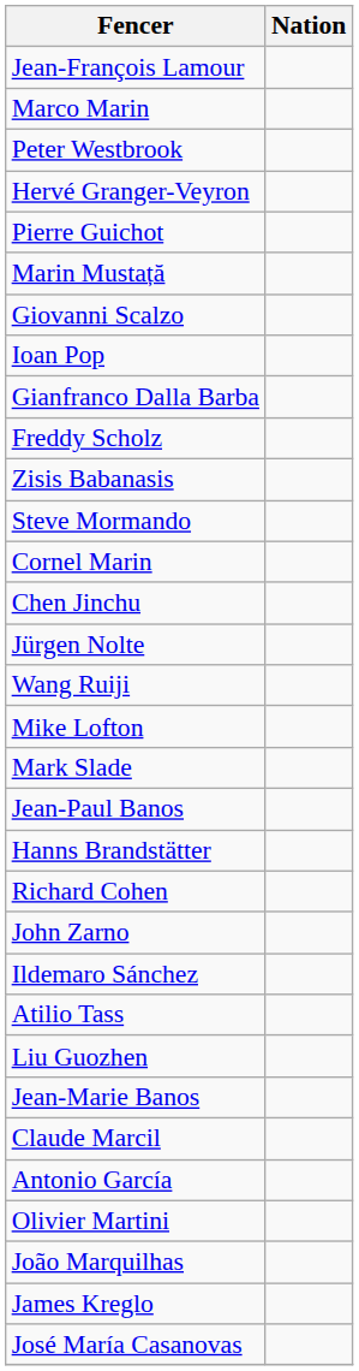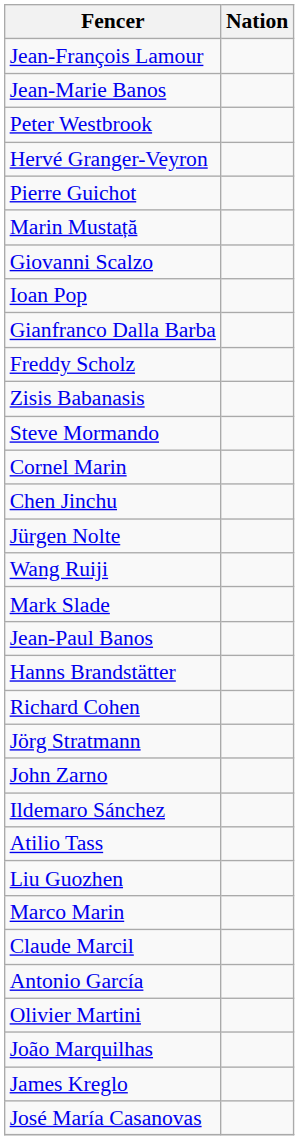 <table class="wikitable sortable" style="text-align: center;">
 <tr>
 <th>Fencer</th>
 <th>Nation</th>
 </tr>
 <tr>
 <td align=left><a href='#'>Jean-François Lamour</a></td>
 <td align=left></td>
 </tr>
 <tr>
-<td align=left><a href='#'>Marco Marin</a></td>
+<td align=left><a href='#'>Jean-Marie Banos</a></td>
 <td align=left></td>
 </tr>
 <tr>
 <td align=left><a href='#'>Peter Westbrook</a></td>
 <td align=left></td>
 </tr>
 <tr>
 <td align=left><a href='#'>Hervé Granger-Veyron</a></td>
 <td align=left></td>
 </tr>
 <tr>
 <td align=left><a href='#'>Pierre Guichot</a></td>
 <td align=left></td>
 </tr>
 <tr>
 <td align=left><a href='#'>Marin Mustață</a></td>
 <td align=left></td>
 </tr>
 <tr>
 <td align=left><a href='#'>Giovanni Scalzo</a></td>
 <td align=left></td>
 </tr>
 <tr>
 <td align=left><a href='#'>Ioan Pop</a></td>
 <td align=left></td>
 </tr>
 <tr>
 <td align=left><a href='#'>Gianfranco Dalla Barba</a></td>
 <td align=left></td>
 </tr>
 <tr>
 <td align=left><a href='#'>Freddy Scholz</a></td>
 <td align=left></td>
 </tr>
 <tr>
 <td align=left><a href='#'>Zisis Babanasis</a></td>
 <td align=left></td>
 </tr>
 <tr>
 <td align=left><a href='#'>Steve Mormando</a></td>
 <td align=left></td>
 </tr>
 <tr>
 <td align=left><a href='#'>Cornel Marin</a></td>
 <td align=left></td>
 </tr>
 <tr>
 <td align=left><a href='#'>Chen Jinchu</a></td>
 <td align=left></td>
 </tr>
 <tr>
 <td align=left><a href='#'>Jürgen Nolte</a></td>
 <td align=left></td>
 </tr>
 <tr>
 <td align=left><a href='#'>Wang Ruiji</a></td>
 <td align=left></td>
 </tr>
 <tr>
-<td align=left><a href='#'>Mike Lofton</a></td>
-<td align=left></td>
-</tr>
-<tr>
 <td align=left><a href='#'>Mark Slade</a></td>
 <td align=left></td>
 </tr>
 <tr>
 <td align=left><a href='#'>Jean-Paul Banos</a></td>
 <td align=left></td>
 </tr>
 <tr>
 <td align=left><a href='#'>Hanns Brandstätter</a></td>
 <td align=left></td>
 </tr>
 <tr>
 <td align=left><a href='#'>Richard Cohen</a></td>
+<td align=left></td>
+</tr>
+<tr>
+<td align=left><a href='#'>Jörg Stratmann</a></td>
 <td align=left></td>
 </tr>
 <tr>
 <td align=left><a href='#'>John Zarno</a></td>
 <td align=left></td>
 </tr>
 <tr>
 <td align=left><a href='#'>Ildemaro Sánchez</a></td>
 <td align=left></td>
 </tr>
 <tr>
 <td align=left><a href='#'>Atilio Tass</a></td>
 <td align=left></td>
 </tr>
 <tr>
 <td align=left><a href='#'>Liu Guozhen</a></td>
 <td align=left></td>
 </tr>
 <tr>
-<td align=left><a href='#'>Jean-Marie Banos</a></td>
+<td align=left><a href='#'>Marco Marin</a></td>
 <td align=left></td>
 </tr>
 <tr>
 <td align=left><a href='#'>Claude Marcil</a></td>
 <td align=left></td>
 </tr>
 <tr>
 <td align=left><a href='#'>Antonio García</a></td>
 <td align=left></td>
 </tr>
 <tr>
 <td align=left><a href='#'>Olivier Martini</a></td>
 <td align=left></td>
 </tr>
 <tr>
 <td align=left><a href='#'>João Marquilhas</a></td>
 <td align=left></td>
 </tr>
 <tr>
 <td align=left><a href='#'>James Kreglo</a></td>
 <td align=left></td>
 </tr>
 <tr>
 <td align=left><a href='#'>José María Casanovas</a></td>
 <td align=left></td>
 </tr>
 <tr>
 </tr>
 </table>
